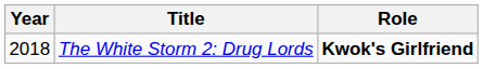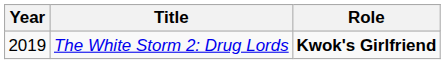 <table class="wikitable plainrowheaders sortable">
 <tr>
 <th scope="col">Year</th>
 <th scope="col">Title</th>
 <th scope="col">Role</th>
 </tr>
 <tr>
-<td>2018</td>
+<td>2019</td>
 <td><em><a href='#'>The White Storm 2: Drug Lords</a></em></td>
 <td><strong>Kwok's Girlfriend</strong></td>
 </tr>
 </table>
